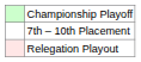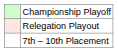 <table bgcolor="#f7f8ff" cellpadding="3" cellspacing="0" border="1" style="font-size: 95%; border: gray solid 1px; border-collapse: collapse;text-align:center;">
 <tr>
 <td style="background: #CCFFCC;" width="20"></td>
 <td bgcolor="#ffffff" align="left">Championship Playoff</td>
 </tr>
 <tr>
+<td style="background: #FFE6E6;" width="20"></td>
+<td bgcolor="#ffffff" align="left">Relegation Playout</td>
+</tr>
+<tr>
 <td style="background: #FFFFFF;" width="20"></td>
 <td bgcolor="#ffffff" align="left">7th – 10th Placement</td>
 </tr>
-<tr>
-<td style="background: #FFE6E6;" width="20"></td>
-<td bgcolor="#ffffff" align="left">Relegation Playout</td>
-</tr>
 </table>
